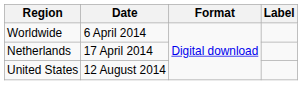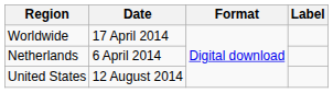 <table class=wikitable>
 <tr>
 <th>Region</th>
 <th>Date</th>
 <th>Format</th>
 <th>Label</th>
 </tr>
 <tr>
 <td>Worldwide</td>
-<td>6 April 2014</td>
+<td>17 April 2014</td>
 <td rowspan="3"><a href='#'>Digital download</a></td>
 <td></td>
 </tr>
 <tr>
 <td>Netherlands</td>
-<td>17 April 2014</td>
+<td>6 April 2014</td>
 <td></td>
 </tr>
 <tr>
 <td>United States</td>
 <td>12 August 2014</td>
 <td></td>
 </tr>
 </table>
